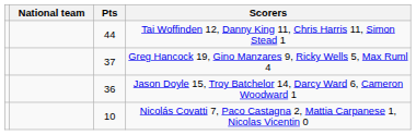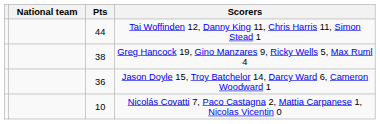 <table class=wikitable style="font-size: 95%">
 <tr>
 <th></th>
 <th width=150>National team</th>
 <th width=50>Pts</th>
 <th width=600>Scorers</th>
 </tr>
 <tr align=center >
 <td></td>
 <td align=left></td>
 <td>44</td>
 <td><a href='#'>Tai Woffinden</a> 12, <a href='#'>Danny King</a> 11, <a href='#'>Chris Harris</a> 11, <a href='#'>Simon Stead</a> 1</td>
 </tr>
 <tr align=center>
 <td></td>
 <td align=left></td>
-<td>37</td>
+<td>38</td>
 <td><a href='#'>Greg Hancock</a> 19, <a href='#'>Gino Manzares</a> 9, <a href='#'>Ricky Wells</a> 5, <a href='#'>Max Ruml</a> 4</td>
 </tr>
 <tr align=center>
 <td></td>
 <td align=left></td>
 <td>36</td>
 <td><a href='#'>Jason Doyle</a> 15, <a href='#'>Troy Batchelor</a> 14, <a href='#'>Darcy Ward</a> 6, <a href='#'>Cameron Woodward</a> 1</td>
 </tr>
 <tr align=center>
 <td></td>
 <td align=left></td>
 <td>10</td>
 <td><a href='#'>Nicolás Covatti</a> 7, <a href='#'>Paco Castagna</a> 2, <a href='#'>Mattia Carpanese</a> 1, <a href='#'>Nicolas Vicentin</a> 0</td>
 </tr>
 </table>
